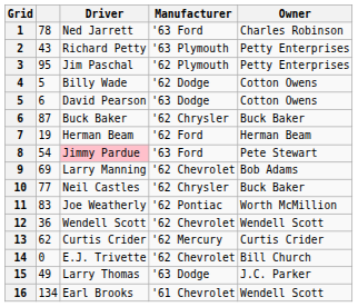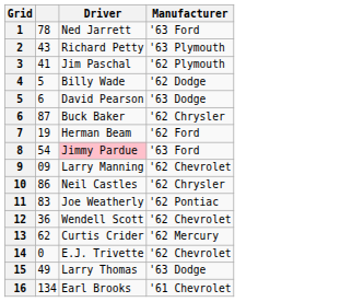 <table class="wikitable">
 <tr>
 <th>Grid</th>
 <th></th>
 <th>Driver</th>
 <th>Manufacturer</th>
-<th>Owner</th>
 </tr>
 <tr>
 <th>1</th>
 <td>78</td>
 <td>Ned Jarrett</td>
 <td>'63 Ford</td>
-<td>Charles Robinson</td>
 </tr>
 <tr>
 <th>2</th>
 <td>43</td>
 <td>Richard Petty</td>
 <td>'63 Plymouth</td>
-<td>Petty Enterprises</td>
 </tr>
 <tr>
 <th>3</th>
-<td>95</td>
+<td>41</td>
 <td>Jim Paschal</td>
 <td>'62 Plymouth</td>
-<td>Petty Enterprises</td>
 </tr>
 <tr>
 <th>4</th>
 <td>5</td>
 <td>Billy Wade</td>
 <td>'62 Dodge</td>
-<td>Cotton Owens</td>
 </tr>
 <tr>
 <th>5</th>
 <td>6</td>
 <td>David Pearson</td>
 <td>'63 Dodge</td>
-<td>Cotton Owens</td>
 </tr>
 <tr>
 <th>6</th>
 <td>87</td>
 <td>Buck Baker</td>
 <td>'62 Chrysler</td>
-<td>Buck Baker</td>
 </tr>
 <tr>
 <th>7</th>
 <td>19</td>
 <td>Herman Beam</td>
 <td>'62 Ford</td>
-<td>Herman Beam</td>
 </tr>
 <tr>
 <th>8</th>
 <td>54</td>
 <td style="background: pink;">Jimmy Pardue</td>
 <td>'63 Ford</td>
-<td>Pete Stewart</td>
 </tr>
 <tr>
 <th>9</th>
-<td>69</td>
+<td>09</td>
 <td>Larry Manning</td>
 <td>'62 Chevrolet</td>
-<td>Bob Adams</td>
 </tr>
 <tr>
 <th>10</th>
-<td>77</td>
+<td>86</td>
 <td>Neil Castles</td>
 <td>'62 Chrysler</td>
-<td>Buck Baker</td>
 </tr>
 <tr>
 <th>11</th>
 <td>83</td>
 <td>Joe Weatherly</td>
 <td>'62 Pontiac</td>
-<td>Worth McMillion</td>
 </tr>
 <tr>
 <th>12</th>
 <td>36</td>
 <td>Wendell Scott</td>
 <td>'62 Chevrolet</td>
-<td>Wendell Scott</td>
 </tr>
 <tr>
 <th>13</th>
 <td>62</td>
 <td>Curtis Crider</td>
 <td>'62 Mercury</td>
-<td>Curtis Crider</td>
 </tr>
 <tr>
 <th>14</th>
 <td>0</td>
 <td>E.J. Trivette</td>
 <td>'62 Chevrolet</td>
-<td>Bill Church</td>
 </tr>
 <tr>
 <th>15</th>
 <td>49</td>
 <td>Larry Thomas</td>
 <td>'63 Dodge</td>
-<td>J.C. Parker</td>
 </tr>
 <tr>
 <th>16</th>
 <td>134</td>
 <td>Earl Brooks</td>
 <td>'61 Chevrolet</td>
-<td>Wendell Scott</td>
 </tr>
 </table>
